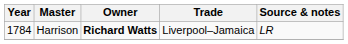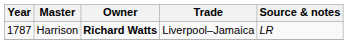 <table class=" wikitable">
 <tr>
 <th>Year</th>
 <th>Master</th>
 <th>Owner</th>
 <th>Trade</th>
 <th>Source & notes</th>
 </tr>
 <tr>
-<td>1784</td>
+<td>1787</td>
 <td>Harrison</td>
 <td><strong>Richard Watts</strong></td>
 <td>Liverpool–Jamaica</td>
 <td><em>LR</em></td>
 </tr>
 <tr>
 </tr>
 </table>
